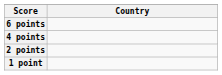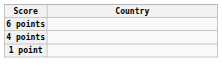 <table class="wikitable">
 <tr>
 </tr>
 <tr>
 <th scope="col" width=20%>Score</th>
 <th scope="col">Country</th>
 </tr>
 <tr>
 <th scope="row">6 points</th>
 <td></td>
 </tr>
 <tr>
 <th scope="row">4 points</th>
 <td></td>
 </tr>
 <tr>
-<th scope="row">2 points</th>
-<td></td>
-</tr>
-<tr>
 <th scope="row">1 point</th>
 <td></td>
 </tr>
 </table>
